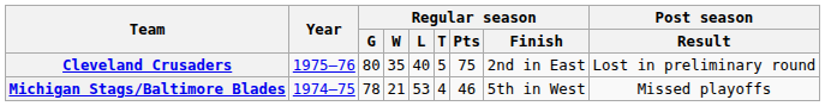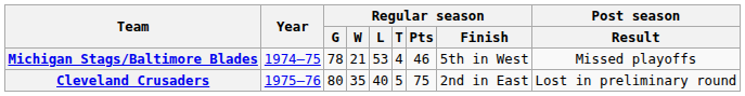 <table class="wikitable" style="font-size: 95%; text-align:center;">
 <tr>
 <th rowspan="2">Team</th>
 <th rowspan="2">Year</th>
 <th colspan="6">Regular season</th>
 <th colspan="1">Post season</th>
 </tr>
 <tr>
 <th>G</th>
 <th>W</th>
 <th>L</th>
 <th>T</th>
 <th>Pts</th>
 <th>Finish</th>
 <th>Result</th>
 </tr>
 <tr>
+<th><a href='#'>Michigan Stags/Baltimore Blades</a></th>
+<td><a href='#'>1974–75</a></td>
+<td>78</td>
+<td>21</td>
+<td>53</td>
+<td>4</td>
+<td>46</td>
+<td>5th in West</td>
+<td>Missed playoffs</td>
+</tr>
+<tr>
 <th><a href='#'>Cleveland Crusaders</a></th>
 <td><a href='#'>1975–76</a></td>
 <td>80</td>
 <td>35</td>
 <td>40</td>
 <td>5</td>
 <td>75</td>
 <td>2nd in East</td>
 <td>Lost in preliminary round</td>
 </tr>
-<tr>
-<th><a href='#'>Michigan Stags/Baltimore Blades</a></th>
-<td><a href='#'>1974–75</a></td>
-<td>78</td>
-<td>21</td>
-<td>53</td>
-<td>4</td>
-<td>46</td>
-<td>5th in West</td>
-<td>Missed playoffs</td>
-</tr>
 </table>
